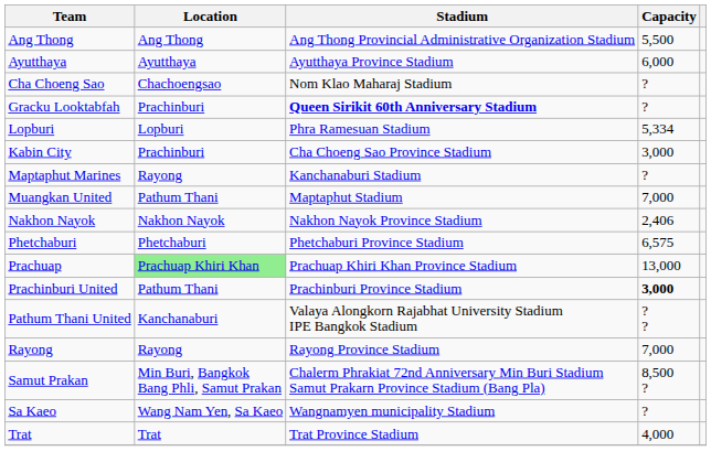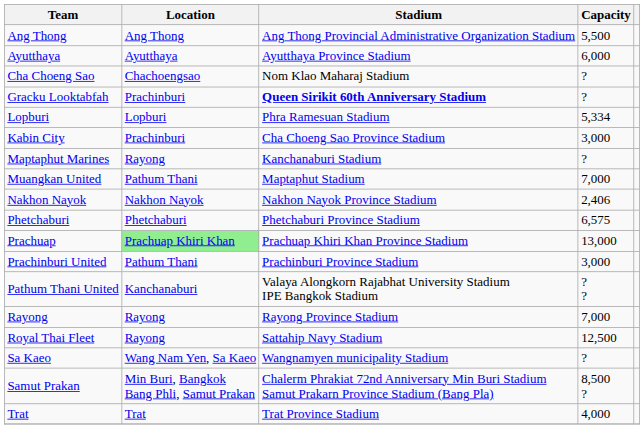 <table class="wikitable sortable">
 <tr>
 <th>Team</th>
 <th>Location</th>
 <th>Stadium</th>
 <th>Capacity</th>
 <th class="unsortable"></th>
 </tr>
 <tr>
 <td><a href='#'>Ang Thong</a></td>
 <td><a href='#'>Ang Thong</a></td>
 <td><a href='#'>Ang Thong Provincial Administrative Organization Stadium</a></td>
 <td>5,500</td>
 <td></td>
 </tr>
 <tr>
 <td><a href='#'>Ayutthaya</a></td>
 <td><a href='#'>Ayutthaya</a></td>
 <td><a href='#'>Ayutthaya Province Stadium</a></td>
 <td>6,000</td>
 <td></td>
 </tr>
 <tr>
 <td><a href='#'>Cha Choeng Sao</a></td>
 <td><a href='#'>Chachoengsao</a></td>
 <td>Nom Klao Maharaj Stadium</td>
 <td>?</td>
 <td></td>
 </tr>
 <tr>
 <td><a href='#'>Gracku Looktabfah</a></td>
 <td><a href='#'>Prachinburi</a></td>
 <td><strong><a href='#'>Queen Sirikit 60th Anniversary Stadium</a></strong></td>
 <td>?</td>
 <td></td>
 </tr>
 <tr>
 <td><a href='#'>Lopburi</a></td>
 <td><a href='#'>Lopburi</a></td>
 <td><a href='#'>Phra Ramesuan Stadium</a></td>
 <td>5,334</td>
 <td></td>
 </tr>
 <tr>
 <td><a href='#'>Kabin City</a></td>
 <td><a href='#'>Prachinburi</a></td>
 <td><a href='#'>Cha Choeng Sao Province Stadium</a></td>
 <td>3,000</td>
 <td></td>
 </tr>
 <tr>
 <td><a href='#'>Maptaphut Marines</a></td>
 <td><a href='#'>Rayong</a></td>
 <td><a href='#'>Kanchanaburi Stadium</a></td>
 <td>?</td>
 <td></td>
 </tr>
 <tr>
 <td><a href='#'>Muangkan United</a></td>
 <td><a href='#'>Pathum Thani</a></td>
 <td><a href='#'>Maptaphut Stadium</a></td>
 <td>7,000</td>
 <td></td>
 </tr>
 <tr>
 <td><a href='#'>Nakhon Nayok</a></td>
 <td><a href='#'>Nakhon Nayok</a></td>
 <td><a href='#'>Nakhon Nayok Province Stadium</a></td>
 <td>2,406</td>
 <td></td>
 </tr>
 <tr>
 <td><a href='#'>Phetchaburi</a></td>
 <td><a href='#'>Phetchaburi</a></td>
 <td><a href='#'>Phetchaburi Province Stadium</a></td>
 <td>6,575</td>
 <td></td>
 </tr>
 <tr>
 <td><a href='#'>Prachuap</a></td>
 <td style="background: lightgreen;"><a href='#'>Prachuap Khiri Khan</a></td>
 <td><a href='#'>Prachuap Khiri Khan Province Stadium</a></td>
 <td>13,000</td>
 <td></td>
 </tr>
 <tr>
 <td><a href='#'>Prachinburi United</a></td>
 <td><a href='#'>Pathum Thani</a></td>
 <td><a href='#'>Prachinburi Province Stadium</a></td>
-<td><strong>3,000</strong></td>
+<td>3,000</td>
 <td></td>
 </tr>
 <tr>
 <td><a href='#'>Pathum Thani United</a></td>
 <td><a href='#'>Kanchanaburi</a></td>
 <td>Valaya Alongkorn Rajabhat University Stadium<br>IPE Bangkok Stadium</td>
 <td>?<br>?</td>
 <td></td>
 </tr>
 <tr>
 <td><a href='#'>Rayong</a></td>
 <td><a href='#'>Rayong</a></td>
 <td><a href='#'>Rayong Province Stadium</a></td>
 <td>7,000</td>
 <td></td>
 </tr>
 <tr>
-<td><a href='#'>Samut Prakan</a></td>
-<td><a href='#'>Min Buri</a>, <a href='#'>Bangkok</a><br><a href='#'>Bang Phli</a>, <a href='#'>Samut Prakan</a></td>
-<td><a href='#'>Chalerm Phrakiat 72nd Anniversary Min Buri Stadium</a><br><a href='#'>Samut Prakarn Province Stadium (Bang Pla)</a></td>
-<td>8,500<br>?</td>
-<td><br></td>
+<td><a href='#'>Royal Thai Fleet</a></td>
+<td><a href='#'>Rayong</a></td>
+<td><a href='#'>Sattahip Navy Stadium</a></td>
+<td>12,500</td>
+<td></td>
 </tr>
 <tr>
 <td><a href='#'>Sa Kaeo</a></td>
 <td><a href='#'>Wang Nam Yen</a>, <a href='#'>Sa Kaeo</a></td>
 <td><a href='#'>Wangnamyen municipality Stadium</a></td>
 <td>?</td>
 <td></td>
+</tr>
+<tr>
+<td><a href='#'>Samut Prakan</a></td>
+<td><a href='#'>Min Buri</a>, <a href='#'>Bangkok</a><br><a href='#'>Bang Phli</a>, <a href='#'>Samut Prakan</a></td>
+<td><a href='#'>Chalerm Phrakiat 72nd Anniversary Min Buri Stadium</a><br><a href='#'>Samut Prakarn Province Stadium (Bang Pla)</a></td>
+<td>8,500<br>?</td>
+<td><br></td>
 </tr>
 <tr>
 <td><a href='#'>Trat</a></td>
 <td><a href='#'>Trat</a></td>
 <td><a href='#'>Trat Province Stadium</a></td>
 <td>4,000</td>
 <td></td>
 </tr>
 <tr>
 </tr>
 </table>
